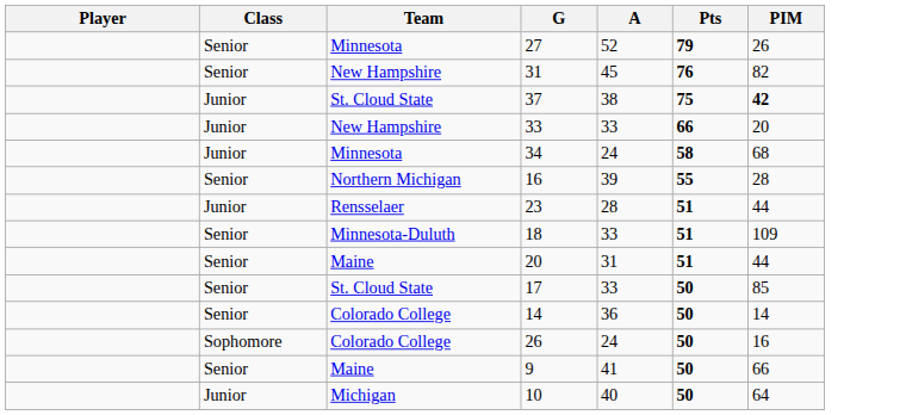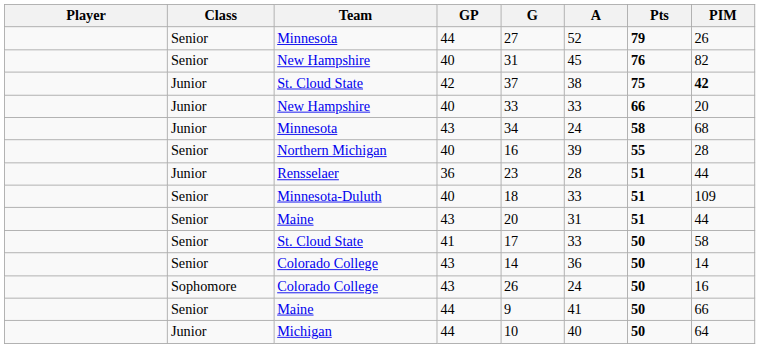 <table class="wikitable sortable">
 <tr>
 <th style="width: 11em;">Player</th>
 <th style="width: 7em;">Class</th>
 <th style="width: 11em;">Team</th>
+<th style="width: 4em;">GP</th>
 <th style="width: 4em;">G</th>
 <th style="width: 4em;">A</th>
 <th style="width: 4em;">Pts</th>
 <th style="width: 4em;">PIM</th>
 </tr>
 <tr>
 <td></td>
 <td>Senior</td>
 <td><a href='#'>Minnesota</a></td>
+<td>44</td>
 <td>27</td>
 <td>52</td>
 <td><strong>79</strong></td>
 <td>26</td>
 </tr>
 <tr>
 <td></td>
 <td>Senior</td>
 <td><a href='#'>New Hampshire</a></td>
+<td>40</td>
 <td>31</td>
 <td>45</td>
 <td><strong>76</strong></td>
 <td>82</td>
 </tr>
 <tr>
 <td></td>
 <td>Junior</td>
 <td><a href='#'>St. Cloud State</a></td>
+<td>42</td>
 <td>37</td>
 <td>38</td>
 <td><strong>75</strong></td>
 <td><strong>42</strong></td>
 </tr>
 <tr>
 <td></td>
 <td>Junior</td>
 <td><a href='#'>New Hampshire</a></td>
+<td>40</td>
 <td>33</td>
 <td>33</td>
 <td><strong>66</strong></td>
 <td>20</td>
 </tr>
 <tr>
 <td></td>
 <td>Junior</td>
 <td><a href='#'>Minnesota</a></td>
+<td>43</td>
 <td>34</td>
 <td>24</td>
 <td><strong>58</strong></td>
 <td>68</td>
 </tr>
 <tr>
 <td></td>
 <td>Senior</td>
 <td><a href='#'>Northern Michigan</a></td>
+<td>40</td>
 <td>16</td>
 <td>39</td>
 <td><strong>55</strong></td>
 <td>28</td>
 </tr>
 <tr>
 <td></td>
 <td>Junior</td>
 <td><a href='#'>Rensselaer</a></td>
+<td>36</td>
 <td>23</td>
 <td>28</td>
 <td><strong>51</strong></td>
 <td>44</td>
 </tr>
 <tr>
 <td></td>
 <td>Senior</td>
 <td><a href='#'>Minnesota-Duluth</a></td>
+<td>40</td>
 <td>18</td>
 <td>33</td>
 <td><strong>51</strong></td>
 <td>109</td>
 </tr>
 <tr>
 <td></td>
 <td>Senior</td>
 <td><a href='#'>Maine</a></td>
+<td>43</td>
 <td>20</td>
 <td>31</td>
 <td><strong>51</strong></td>
 <td>44</td>
 </tr>
 <tr>
 <td></td>
 <td>Senior</td>
 <td><a href='#'>St. Cloud State</a></td>
+<td>41</td>
 <td>17</td>
 <td>33</td>
 <td><strong>50</strong></td>
-<td>85</td>
+<td>58</td>
 </tr>
 <tr>
 <td></td>
 <td>Senior</td>
 <td><a href='#'>Colorado College</a></td>
+<td>43</td>
 <td>14</td>
 <td>36</td>
 <td><strong>50</strong></td>
 <td>14</td>
 </tr>
 <tr>
 <td></td>
 <td>Sophomore</td>
 <td><a href='#'>Colorado College</a></td>
+<td>43</td>
 <td>26</td>
 <td>24</td>
 <td><strong>50</strong></td>
 <td>16</td>
 </tr>
 <tr>
 <td></td>
 <td>Senior</td>
 <td><a href='#'>Maine</a></td>
+<td>44</td>
 <td>9</td>
 <td>41</td>
 <td><strong>50</strong></td>
 <td>66</td>
 </tr>
 <tr>
 <td></td>
 <td>Junior</td>
 <td><a href='#'>Michigan</a></td>
+<td>44</td>
 <td>10</td>
 <td>40</td>
 <td><strong>50</strong></td>
 <td>64</td>
 </tr>
 </table>
